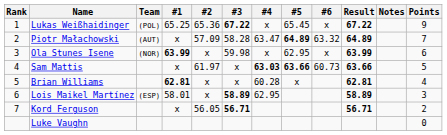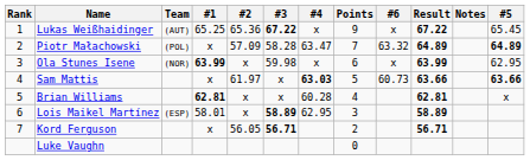 <table class="wikitable sortable" style="text-align:center">
 <tr>
 <th>Rank</th>
 <th>Name</th>
 <th>Team</th>
 <th>#1</th>
 <th>#2</th>
 <th>#3</th>
 <th>#4</th>
-<th>#5</th>
+<th>Points</th>
 <th>#6</th>
 <th>Result</th>
 <th>Notes</th>
-<th>Points</th>
+<th>#5</th>
 </tr>
 <tr>
 <td>1</td>
 <td align=left><a href='#'>Lukas Weißhaidinger</a></td>
-<td align=left> <small>(POL)</small></td>
+<td align=left> <small>(AUT)</small></td>
 <td>65.25</td>
 <td>65.36</td>
 <td><strong>67.22</strong></td>
 <td>x</td>
-<td>65.45</td>
+<td>9</td>
 <td>x</td>
 <td><strong>67.22</strong></td>
 <td></td>
-<td>9</td>
+<td>65.45</td>
 </tr>
 <tr>
 <td>2</td>
 <td align=left><a href='#'>Piotr Małachowski</a></td>
-<td align=left> <small>(AUT)</small></td>
+<td align=left> <small>(POL)</small></td>
 <td>x</td>
 <td>57.09</td>
 <td>58.28</td>
 <td>63.47</td>
-<td><strong>64.89</strong></td>
+<td>7</td>
 <td>63.32</td>
 <td><strong>64.89</strong></td>
 <td></td>
-<td>7</td>
+<td><strong>64.89</strong></td>
 </tr>
 <tr>
 <td>3</td>
 <td align=left><a href='#'>Ola Stunes Isene</a></td>
 <td align=left> <small>(NOR)</small></td>
 <td><strong>63.99</strong></td>
 <td>x</td>
 <td>59.98</td>
 <td>x</td>
-<td>62.95</td>
+<td>6</td>
 <td>x</td>
 <td><strong>63.99</strong></td>
 <td></td>
-<td>6</td>
+<td>62.95</td>
 </tr>
 <tr>
 <td>4</td>
 <td align=left><a href='#'>Sam Mattis</a></td>
 <td align=left></td>
 <td>x</td>
 <td>61.97</td>
 <td>x</td>
 <td><strong>63.03</strong></td>
-<td><strong>63.66</strong></td>
+<td>5</td>
 <td>60.73</td>
 <td><strong>63.66</strong></td>
 <td></td>
-<td>5</td>
+<td><strong>63.66</strong></td>
 </tr>
 <tr>
 <td>5</td>
 <td align=left><a href='#'>Brian Williams</a></td>
 <td align=left></td>
 <td><strong>62.81</strong></td>
 <td>x</td>
 <td>x</td>
 <td>60.28</td>
-<td>x</td>
+<td>4</td>
 <td></td>
 <td><strong>62.81</strong></td>
 <td></td>
-<td>4</td>
+<td>x</td>
 </tr>
 <tr>
 <td>6</td>
 <td align=left><a href='#'>Lois Maikel Martínez</a></td>
 <td align=left> <small>(ESP)</small></td>
 <td>58.01</td>
 <td>x</td>
 <td><strong>58.89</strong></td>
 <td>62.95</td>
-<td></td>
+<td>3</td>
 <td></td>
 <td><strong>58.89</strong></td>
 <td></td>
-<td>3</td>
+<td></td>
 </tr>
 <tr>
 <td>7</td>
 <td align=left><a href='#'>Kord Ferguson</a></td>
 <td align=left></td>
 <td>x</td>
 <td>56.05</td>
 <td><strong>56.71</strong></td>
 <td></td>
-<td></td>
+<td>2</td>
 <td></td>
 <td><strong>56.71</strong></td>
 <td></td>
-<td>2</td>
+<td></td>
 </tr>
 <tr>
 <td></td>
 <td align=left><a href='#'>Luke Vaughn</a></td>
 <td align=left></td>
 <td></td>
 <td></td>
 <td></td>
 <td></td>
-<td></td>
+<td>0</td>
 <td></td>
 <td><strong></strong></td>
 <td></td>
-<td>0</td>
+<td></td>
 </tr>
 </table>
